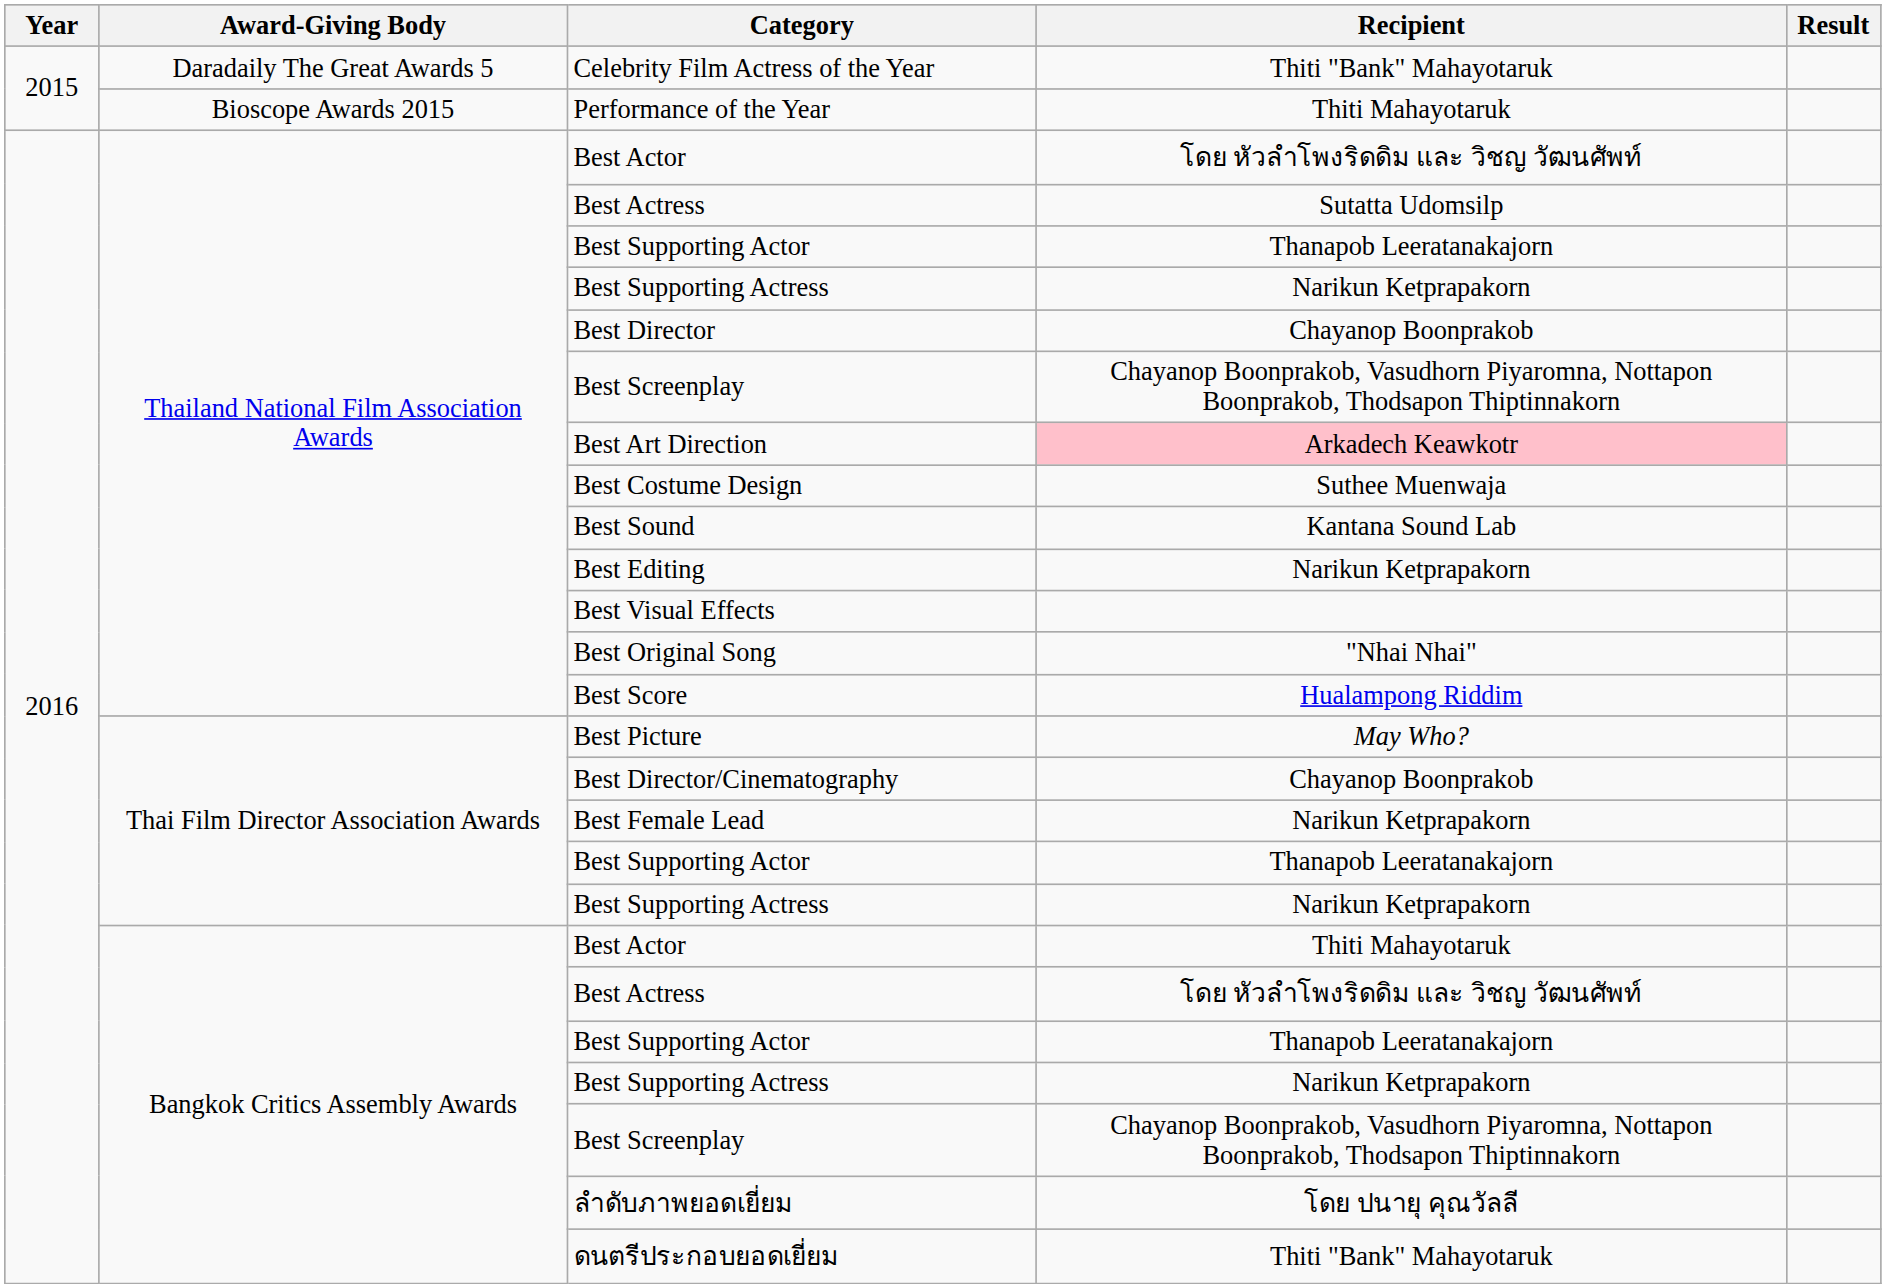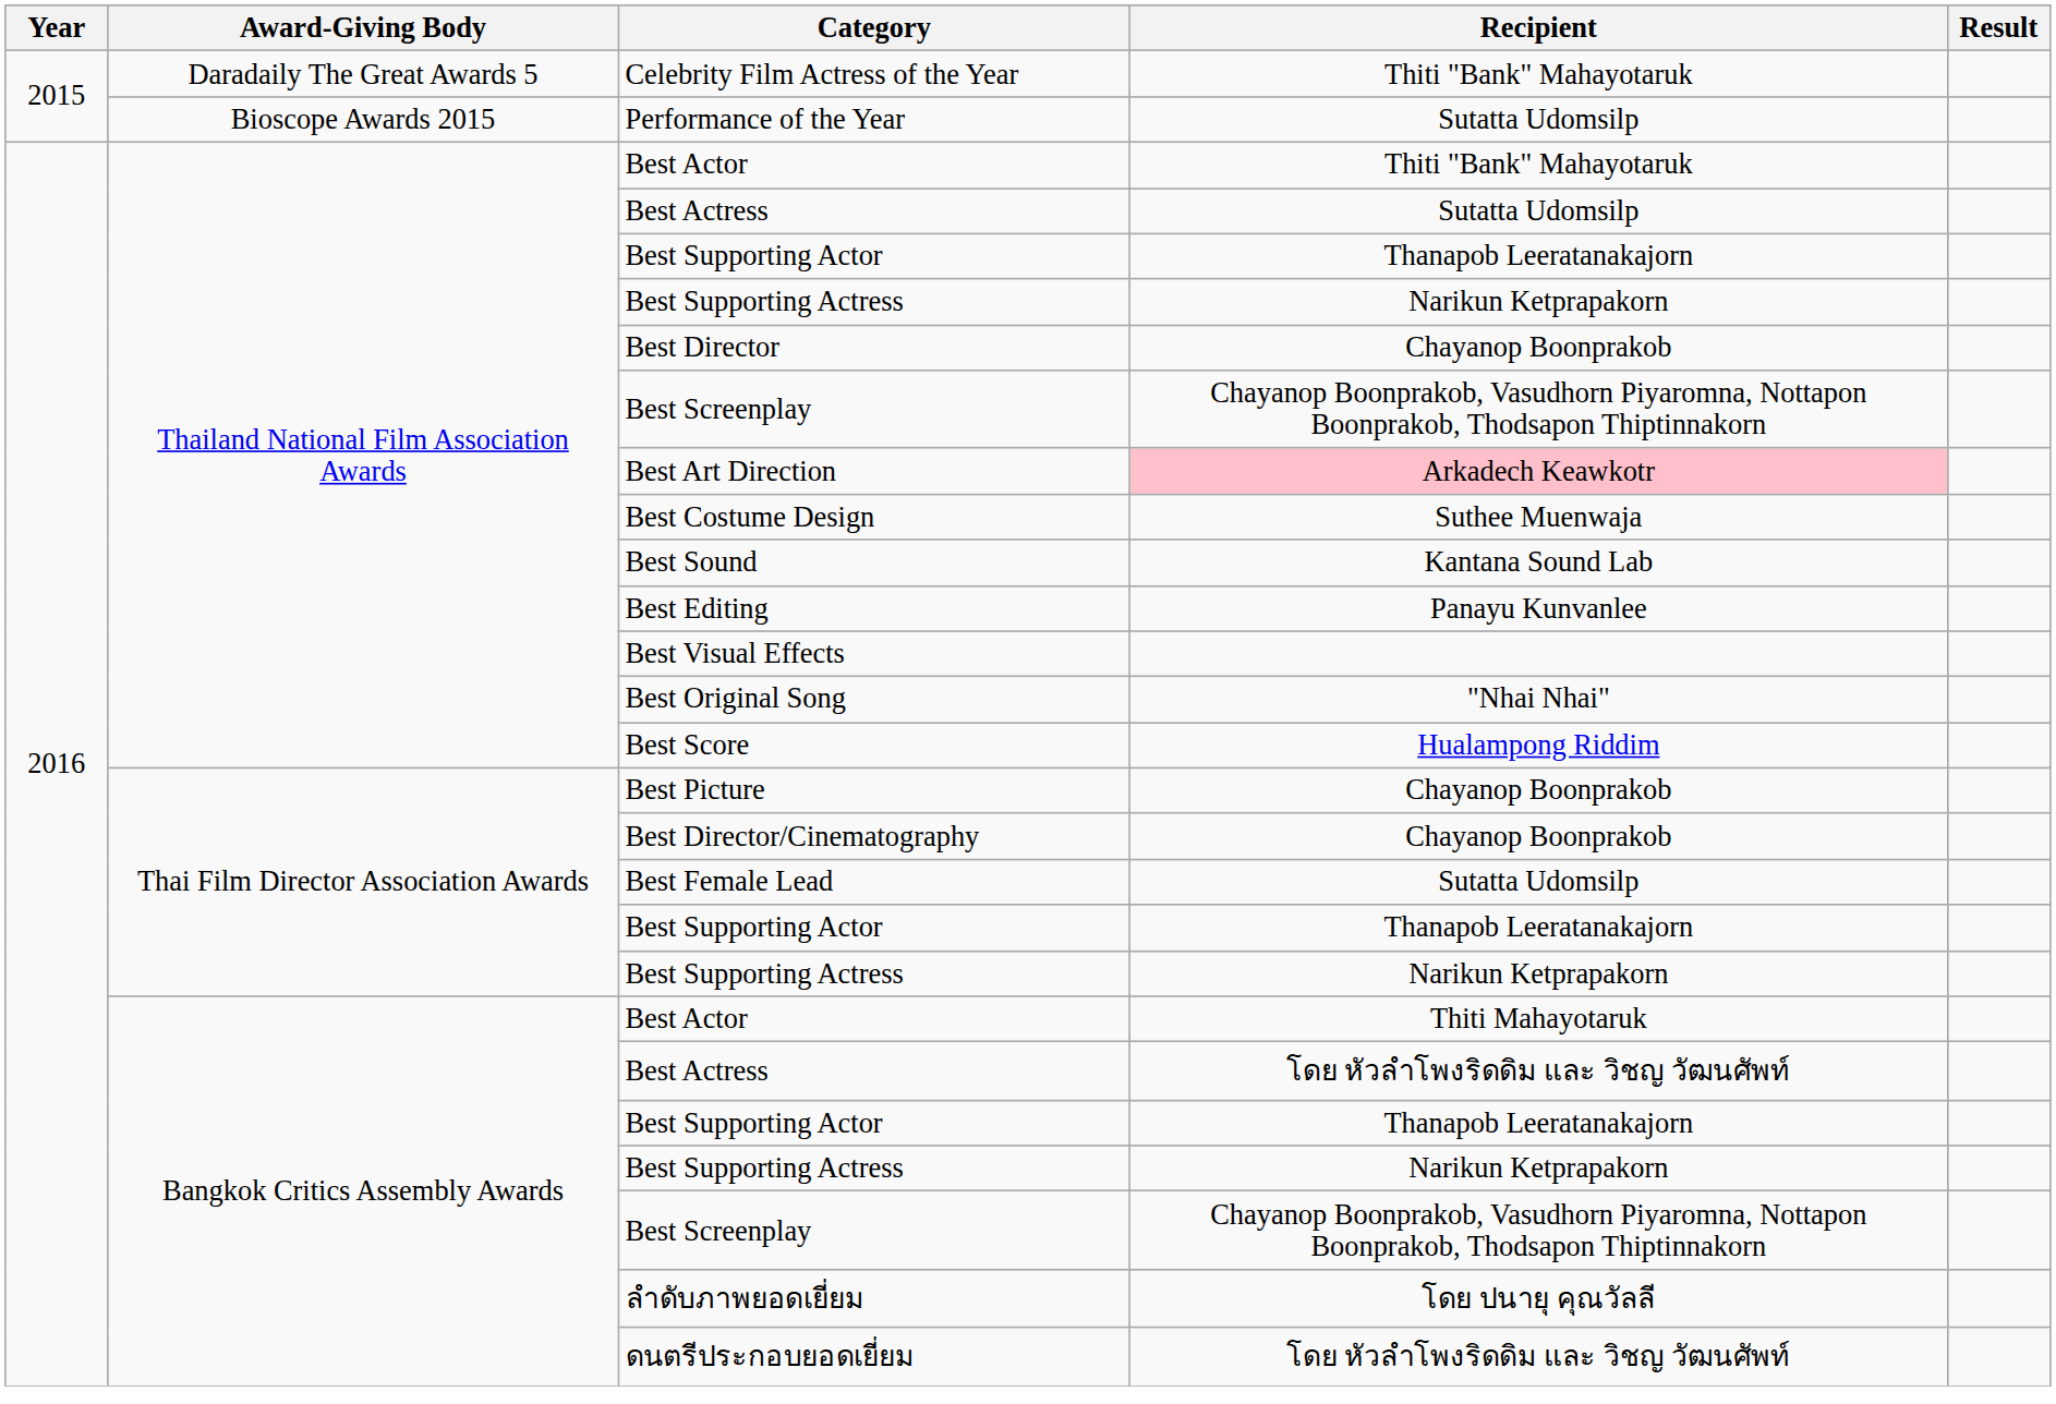 <table | width="90%" class="wikitable sortable">
 <tr>
 <th width="5%">Year</th>
 <th width="25%">Award-Giving Body</th>
 <th width="25%">Category</th>
 <th width="40%">Recipient</th>
 <th width="5%">Result</th>
 </tr>
 <tr>
 <td align=center rowspan=2>2015</td>
 <td align=center>Daradaily The Great Awards 5</td>
 <td>Celebrity Film Actress of the Year</td>
 <td align="center">Thiti "Bank" Mahayotaruk</td>
 <td></td>
 </tr>
 <tr>
 <td align=center>Bioscope Awards 2015</td>
 <td>Performance of the Year</td>
-<td align=center>Thiti Mahayotaruk</td>
+<td align=center>Sutatta Udomsilp</td>
 <td></td>
 </tr>
 <tr>
 <td rowspan="25" align="center">2016</td>
 <td rowspan="13" align=center><a href='#'>Thailand National Film Association Awards</a></td>
 <td>Best Actor</td>
-<td align=center>โดย หัวลำโพงริดดิม และ วิชญ วัฒนศัพท์</td>
+<td align="center">Thiti "Bank" Mahayotaruk</td>
 <td></td>
 </tr>
 <tr>
 <td>Best Actress</td>
 <td align="center">Sutatta Udomsilp</td>
 <td></td>
 </tr>
 <tr>
 <td>Best Supporting Actor</td>
 <td align="center">Thanapob Leeratanakajorn</td>
 <td></td>
 </tr>
 <tr>
 <td>Best Supporting Actress</td>
 <td align="center">Narikun Ketprapakorn</td>
 <td></td>
 </tr>
 <tr>
 <td>Best Director</td>
 <td align="center">Chayanop Boonprakob</td>
 <td></td>
 </tr>
 <tr>
 <td>Best Screenplay</td>
 <td align="center">Chayanop Boonprakob, Vasudhorn Piyaromna, Nottapon Boonprakob, Thodsapon Thiptinnakorn</td>
 <td></td>
 </tr>
 <tr>
 <td>Best Art Direction</td>
 <td align="center" style="background: pink;">Arkadech Keawkotr</td>
 <td></td>
 </tr>
 <tr>
 <td>Best Costume Design</td>
 <td align="center">Suthee Muenwaja</td>
 <td></td>
 </tr>
 <tr>
 <td>Best Sound</td>
 <td align="center">Kantana Sound Lab</td>
 <td></td>
 </tr>
 <tr>
 <td>Best Editing</td>
-<td align="center">Narikun Ketprapakorn</td>
+<td align="center">Panayu Kunvanlee</td>
 <td></td>
 </tr>
 <tr>
 <td>Best Visual Effects</td>
 <td align="center"></td>
 <td></td>
 </tr>
 <tr>
 <td>Best Original Song</td>
 <td align="center">"Nhai Nhai"</td>
 <td></td>
 </tr>
 <tr>
 <td>Best Score</td>
 <td align="center"><a href='#'>Hualampong Riddim</a></td>
 <td></td>
 </tr>
 <tr>
 <td align=center rowspan=5>Thai Film Director Association Awards</td>
 <td>Best Picture</td>
-<td align=center><em>May Who?</em></td>
+<td align="center">Chayanop Boonprakob</td>
 <td></td>
 </tr>
 <tr>
 <td>Best Director/Cinematography</td>
 <td align=center>Chayanop Boonprakob</td>
 <td></td>
 </tr>
 <tr>
 <td>Best Female Lead</td>
-<td align=center>Narikun Ketprapakorn</td>
+<td align=center>Sutatta Udomsilp</td>
 <td></td>
 </tr>
 <tr>
 <td>Best Supporting Actor</td>
 <td align=center>Thanapob Leeratanakajorn</td>
 <td></td>
 </tr>
 <tr>
 <td>Best Supporting Actress</td>
 <td align=center>Narikun Ketprapakorn</td>
 <td></td>
 </tr>
 <tr>
 <td align=center rowspan=7>Bangkok Critics Assembly Awards</td>
 <td>Best Actor</td>
 <td align=center>Thiti Mahayotaruk</td>
 <td></td>
 </tr>
 <tr>
 <td>Best Actress</td>
 <td align=center>โดย หัวลำโพงริดดิม และ วิชญ วัฒนศัพท์</td>
 <td></td>
 </tr>
 <tr>
 <td>Best Supporting Actor</td>
 <td align=center>Thanapob Leeratanakajorn</td>
 <td></td>
 </tr>
 <tr>
 <td>Best Supporting Actress</td>
 <td align=center>Narikun Ketprapakorn</td>
 <td></td>
 </tr>
 <tr>
 <td>Best Screenplay</td>
 <td align=center>Chayanop Boonprakob, Vasudhorn Piyaromna, Nottapon Boonprakob, Thodsapon Thiptinnakorn</td>
 <td></td>
 </tr>
 <tr>
 <td>ลำดับภาพยอดเยี่ยม</td>
 <td align=center>โดย ปนายุ คุณวัลลี</td>
 <td></td>
 </tr>
 <tr>
 <td>ดนตรีประกอบยอดเยี่ยม</td>
-<td align="center">Thiti "Bank" Mahayotaruk</td>
+<td align=center>โดย หัวลำโพงริดดิม และ วิชญ วัฒนศัพท์</td>
 <td></td>
 </tr>
 </table>
